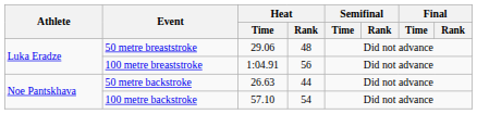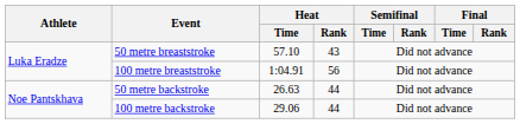 <table class="wikitable" style="text-align:center; font-size:90%; width:50%;">
 <tr>
 <th rowspan="2">Athlete</th>
 <th rowspan="2">Event</th>
 <th colspan="2">Heat</th>
 <th colspan="2">Semifinal</th>
 <th colspan="2">Final</th>
 </tr>
 <tr style="font-size:95%">
 <th>Time</th>
 <th>Rank</th>
 <th>Time</th>
 <th>Rank</th>
 <th>Time</th>
 <th>Rank</th>
 </tr>
 <tr>
 <td align=left rowspan=2><a href='#'>Luka Eradze</a></td>
 <td align=left><a href='#'>50 metre breaststroke</a></td>
-<td>29.06</td>
-<td>48</td>
+<td>57.10</td>
+<td>43</td>
 <td colspan=4>Did not advance</td>
 </tr>
 <tr>
 <td align=left><a href='#'>100 metre breaststroke</a></td>
 <td>1:04.91</td>
 <td>56</td>
 <td colspan=4>Did not advance</td>
 </tr>
 <tr>
 <td align=left rowspan=2><a href='#'>Noe Pantskhava</a></td>
 <td align=left><a href='#'>50 metre backstroke</a></td>
 <td>26.63</td>
 <td>44</td>
 <td colspan=4>Did not advance</td>
 </tr>
 <tr>
 <td align=left><a href='#'>100 metre backstroke</a></td>
-<td>57.10</td>
-<td>54</td>
+<td>29.06</td>
+<td>44</td>
 <td colspan=4>Did not advance</td>
 </tr>
 </table>
